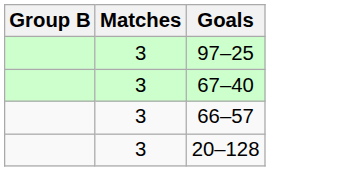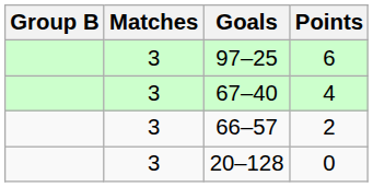 <table class="wikitable" style="text-align:center;">
 <tr>
 <th>Group B</th>
 <th width="45px">Matches</th>
 <th width="55px">Goals</th>
+<th width="45px">Points</th>
 </tr>
 <tr bgcolor="#ccffcc">
 <td align="left"></td>
 <td>3</td>
 <td>97–25</td>
+<td>6</td>
 </tr>
 <tr bgcolor="#ccffcc">
 <td align="left"></td>
 <td>3</td>
 <td>67–40</td>
+<td>4</td>
 </tr>
 <tr>
 <td align="left"></td>
 <td>3</td>
 <td>66–57</td>
+<td>2</td>
 </tr>
 <tr>
 <td align="left"></td>
 <td>3</td>
 <td>20–128</td>
+<td>0</td>
 </tr>
 </table>
